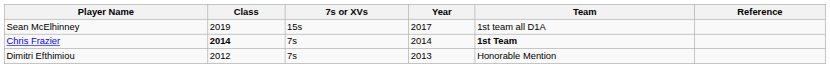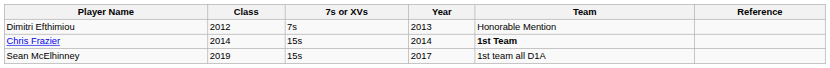 <table class="wikitable sortable" width="100%" style="font-size:90%; white-space: nowrap;">
 <tr>
 <th>Player Name</th>
 <th>Class</th>
 <th>7s or XVs</th>
 <th>Year</th>
 <th>Team</th>
 <th>Reference</th>
 </tr>
 <tr>
+<td>Dimitri Efthimiou</td>
+<td>2012</td>
+<td>7s</td>
+<td>2013</td>
+<td>Honorable Mention</td>
+<td></td>
+</tr>
+<tr>
+<td><a href='#'>Chris Frazier</a></td>
+<td>2014</td>
+<td>15s</td>
+<td>2014</td>
+<td><strong>1st Team</strong></td>
+<td></td>
+</tr>
+<tr>
 <td>Sean McElhinney</td>
 <td>2019</td>
 <td>15s</td>
 <td>2017</td>
 <td>1st team all D1A</td>
 <td></td>
 </tr>
-<tr>
-<td><a href='#'>Chris Frazier</a></td>
-<td><strong>2014</strong></td>
-<td>7s</td>
-<td>2014</td>
-<td><strong>1st Team</strong></td>
-<td></td>
-</tr>
-<tr>
-<td>Dimitri Efthimiou</td>
-<td>2012</td>
-<td>7s</td>
-<td>2013</td>
-<td>Honorable Mention</td>
-<td></td>
-</tr>
 </table>
